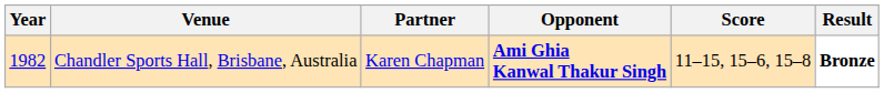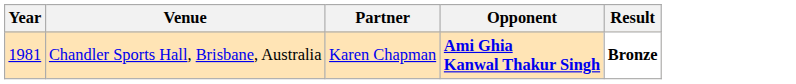 <table class="sortable wikitable" style="font-size: 90%;">
 <tr>
 <th>Year</th>
 <th>Venue</th>
 <th>Partner</th>
 <th>Opponent</th>
-<th>Score</th>
 <th>Result</th>
 </tr>
 <tr style="background:#FFE4B5">
-<td align="center"><a href='#'>1982</a></td>
+<td align="center"><a href='#'>1981</a></td>
 <td align="left"><a href='#'>Chandler Sports Hall</a>, <a href='#'>Brisbane</a>, Australia</td>
 <td align="left"> <a href='#'>Karen Chapman</a></td>
 <td align="left"><strong> <a href='#'>Ami Ghia</a><br> <a href='#'>Kanwal Thakur Singh</a></strong></td>
-<td align="left">11–15, 15–6, 15–8</td>
 <td style="text-align:left; background: white"> <strong>Bronze</strong></td>
 </tr>
 </table>
